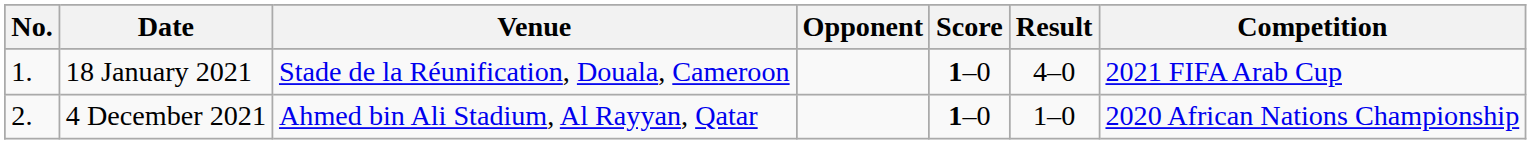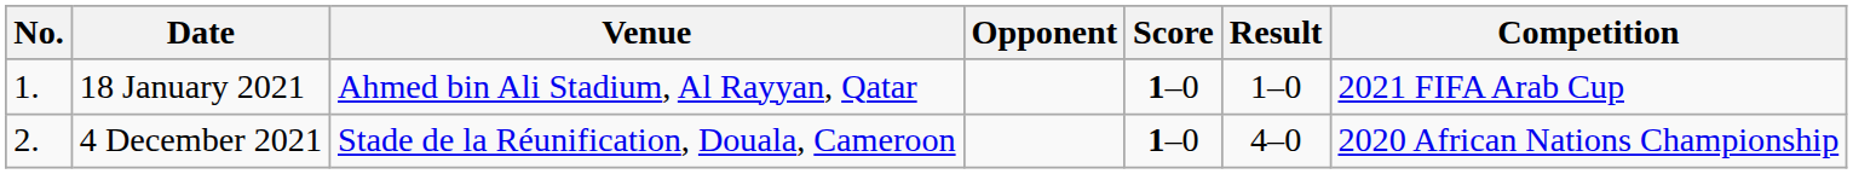 <table class="wikitable">
 <tr>
 <th>No.</th>
 <th>Date</th>
 <th>Venue</th>
 <th>Opponent</th>
 <th>Score</th>
 <th>Result</th>
 <th>Competition</th>
 </tr>
 <tr>
 <td>1.</td>
 <td>18 January 2021</td>
-<td><a href='#'>Stade de la Réunification</a>, <a href='#'>Douala</a>, <a href='#'>Cameroon</a></td>
+<td><a href='#'>Ahmed bin Ali Stadium</a>, <a href='#'>Al Rayyan</a>, <a href='#'>Qatar</a></td>
 <td></td>
 <td align=center><strong>1</strong>–0</td>
-<td align=center>4–0</td>
+<td align=center>1–0</td>
 <td><a href='#'>2021 FIFA Arab Cup</a></td>
 </tr>
 <tr>
 <td>2.</td>
 <td>4 December 2021</td>
-<td><a href='#'>Ahmed bin Ali Stadium</a>, <a href='#'>Al Rayyan</a>, <a href='#'>Qatar</a></td>
+<td><a href='#'>Stade de la Réunification</a>, <a href='#'>Douala</a>, <a href='#'>Cameroon</a></td>
 <td></td>
 <td align=center><strong>1</strong>–0</td>
-<td align=center>1–0</td>
+<td align=center>4–0</td>
 <td><a href='#'>2020 African Nations Championship</a></td>
 </tr>
 </table>
